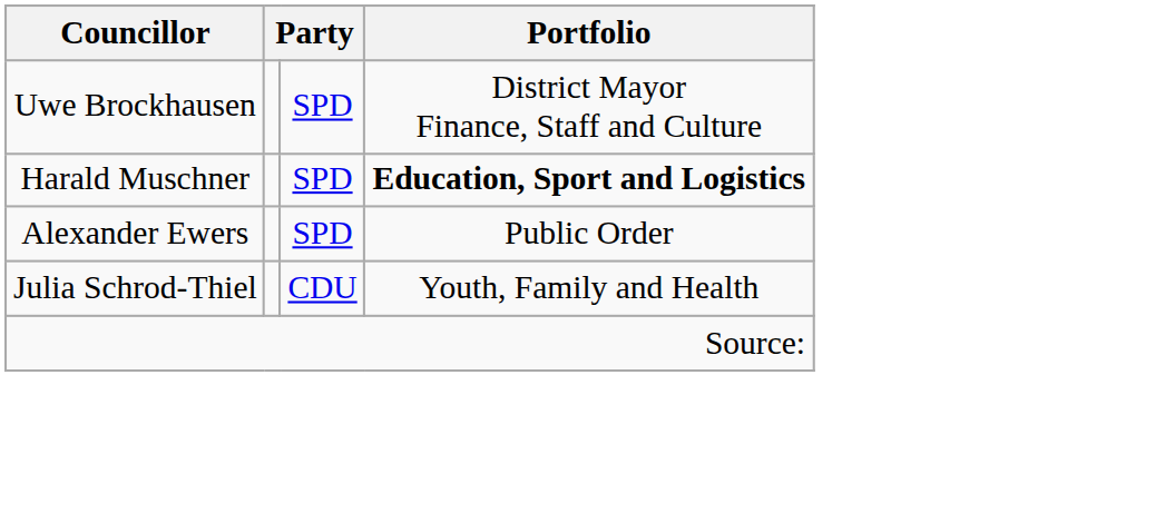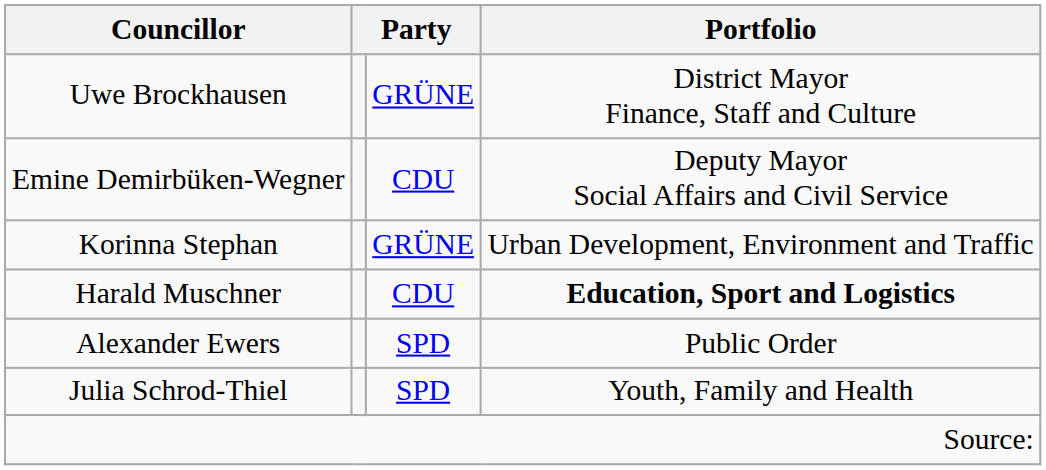 <table class=wikitable style="font-size:90%; text-align:center">
 <tr>
 <th>Councillor</th>
 <th colspan=2>Party</th>
 <th>Portfolio</th>
 </tr>
 <tr>
 <td>Uwe Brockhausen</td>
 <td bgcolor=></td>
-<td><a href='#'>SPD</a></td>
+<td><a href='#'>GRÜNE</a></td>
 <td>District Mayor<br>Finance, Staff and Culture</td>
+</tr>
+<tr>
+<td>Emine Demirbüken-Wegner</td>
+<td bgcolor=></td>
+<td><a href='#'>CDU</a></td>
+<td>Deputy Mayor<br>Social Affairs and Civil Service</td>
+</tr>
+<tr>
+<td>Korinna Stephan</td>
+<td bgcolor=></td>
+<td><a href='#'>GRÜNE</a></td>
+<td>Urban Development, Environment and Traffic</td>
 </tr>
 <tr>
 <td>Harald Muschner</td>
 <td bgcolor=></td>
-<td><a href='#'>SPD</a></td>
+<td><a href='#'>CDU</a></td>
 <td><strong>Education, Sport and Logistics</strong></td>
 </tr>
 <tr>
 <td>Alexander Ewers</td>
 <td bgcolor=></td>
 <td><a href='#'>SPD</a></td>
 <td>Public Order</td>
 </tr>
 <tr>
 <td>Julia Schrod-Thiel</td>
 <td bgcolor=></td>
-<td><a href='#'>CDU</a></td>
+<td><a href='#'>SPD</a></td>
 <td>Youth, Family and Health</td>
 </tr>
 <tr>
 <td colspan=4 align=right>Source: </td>
 </tr>
 </table>
